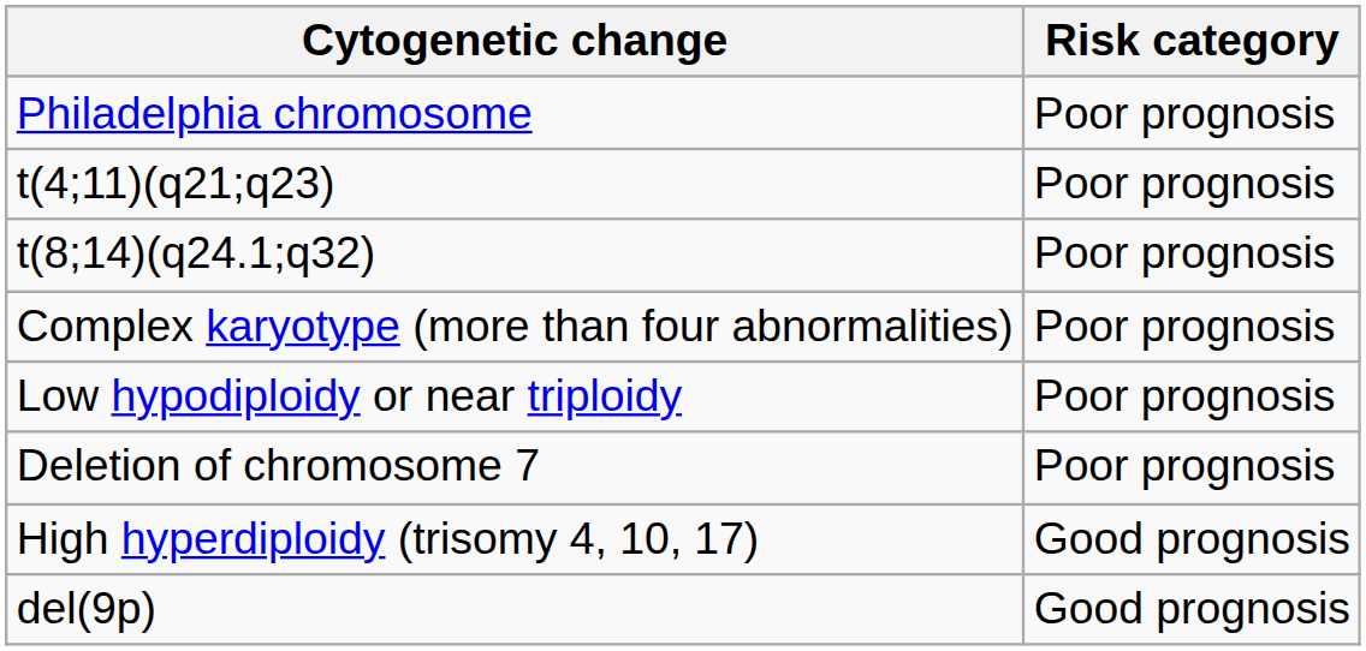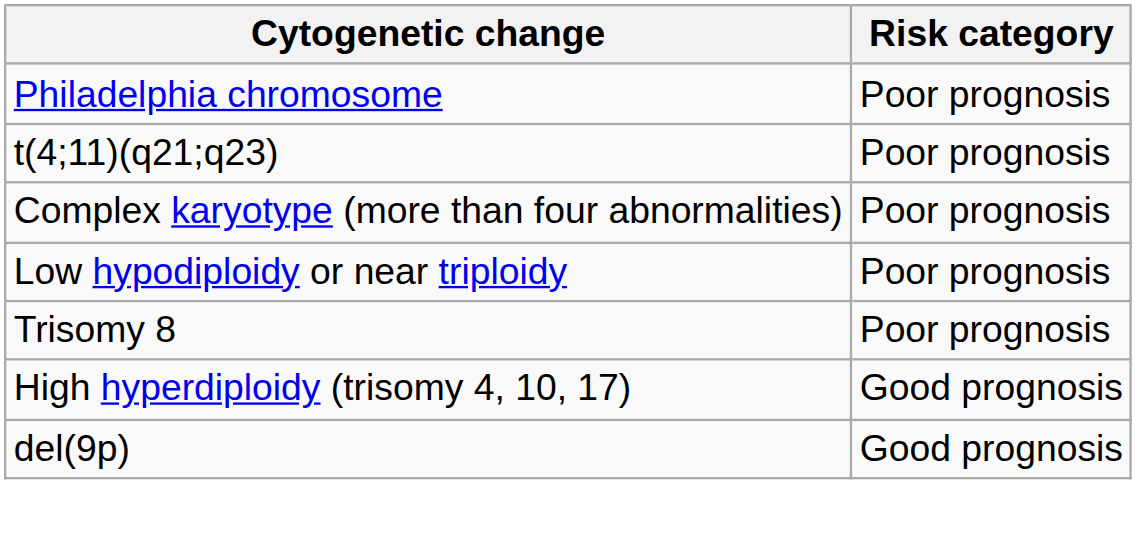 <table class="wikitable">
 <tr>
 <th>Cytogenetic change</th>
 <th>Risk category</th>
 </tr>
 <tr>
 <td><a href='#'>Philadelphia chromosome</a></td>
 <td>Poor prognosis</td>
 </tr>
 <tr>
 <td>t(4;11)(q21;q23)</td>
 <td>Poor prognosis</td>
 </tr>
 <tr>
-<td>t(8;14)(q24.1;q32)</td>
-<td>Poor prognosis</td>
-</tr>
-<tr>
 <td>Complex <a href='#'>karyotype</a> (more than four abnormalities)</td>
 <td>Poor prognosis</td>
 </tr>
 <tr>
 <td>Low <a href='#'>hypodiploidy</a> or near <a href='#'>triploidy</a></td>
 <td>Poor prognosis</td>
 </tr>
 <tr>
-<td>Deletion of chromosome 7</td>
+<td>Trisomy 8</td>
 <td>Poor prognosis</td>
 </tr>
 <tr>
 <td>High <a href='#'>hyperdiploidy</a> (trisomy 4, 10, 17)</td>
 <td>Good prognosis</td>
 </tr>
 <tr>
 <td>del(9p)</td>
 <td>Good prognosis</td>
 </tr>
 </table>
